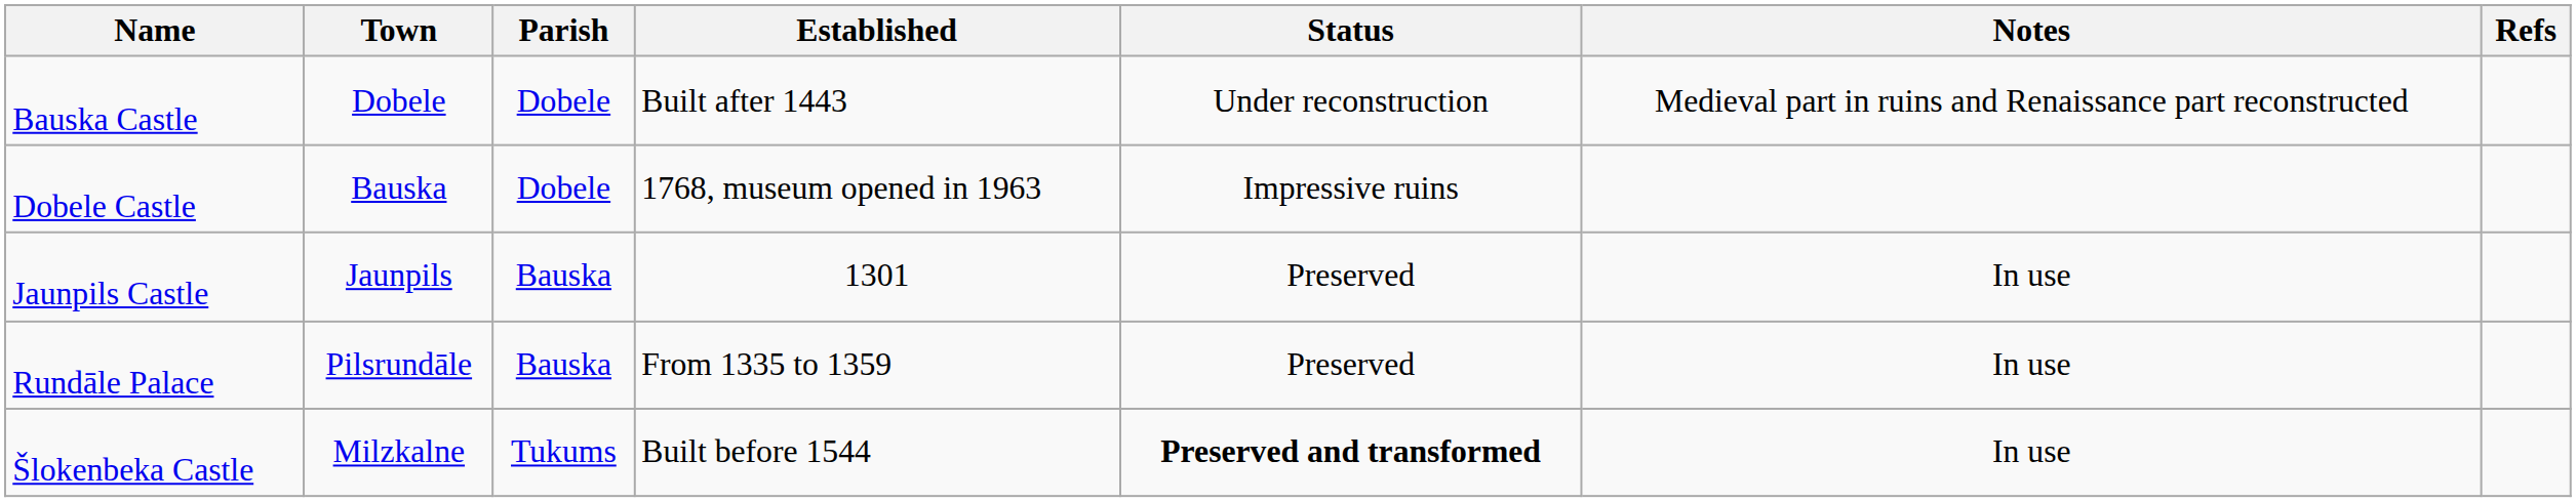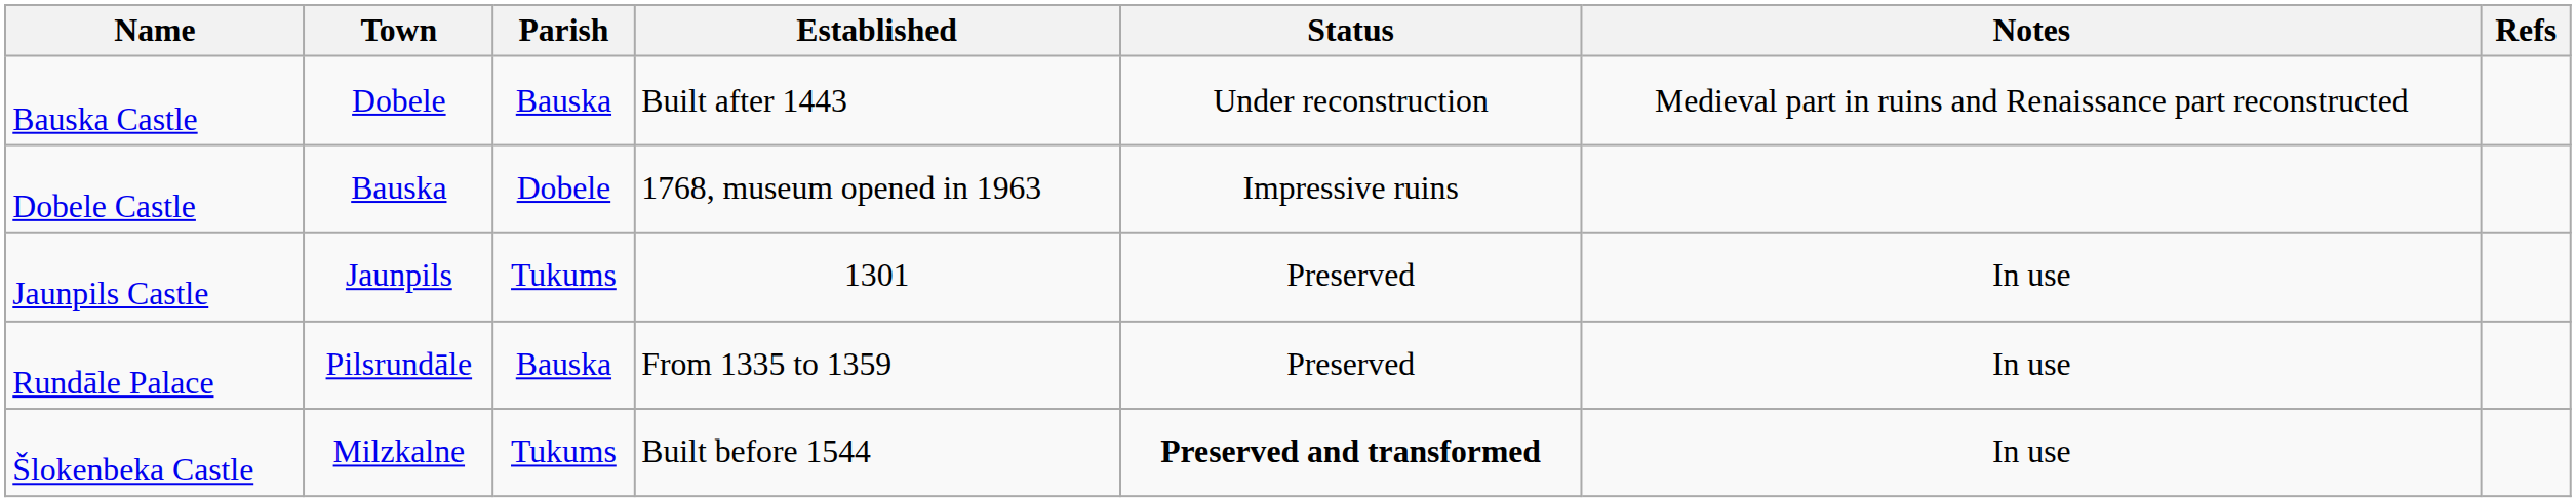 <table class="sortable wikitable defaultcenter" style="width:100%; margin:auto;">
 <tr>
 <th scope="col">Name</th>
 <th scope="col">Town</th>
 <th scope="col">Parish</th>
 <th scope="col">Established</th>
 <th scope="col">Status</th>
 <th scope="col">Notes</th>
 <th scope="col">Refs</th>
 </tr>
 <tr>
 <td align="left"><br><a href='#'>Bauska Castle</a></td>
 <td align="center"><a href='#'>Dobele</a></td>
-<td align="center"><a href='#'>Dobele</a></td>
+<td align="center"><a href='#'>Bauska</a></td>
 <td data-sort-value="1443">Built after 1443</td>
 <td align="center">Under reconstruction</td>
 <td align="center">Medieval part in ruins and Renaissance part reconstructed</td>
 <td align="center"></td>
 </tr>
 <tr>
 <td align="left"><br><a href='#'>Dobele Castle</a></td>
 <td align="center"><a href='#'>Bauska</a></td>
 <td align="center"><a href='#'>Dobele</a></td>
 <td data-sort-value="1768">1768, museum opened in 1963</td>
 <td align="center">Impressive ruins</td>
 <td align="center"></td>
 <td align="center"></td>
 </tr>
 <tr>
 <td align="left"><br><a href='#'>Jaunpils Castle</a></td>
 <td align="center"><a href='#'>Jaunpils</a></td>
-<td align="center"><a href='#'>Bauska</a></td>
+<td align="center"><a href='#'>Tukums</a></td>
 <td align="center">1301</td>
 <td align="center">Preserved</td>
 <td align="center">In use</td>
 <td align="center"></td>
 </tr>
 <tr>
 <td align="left"><br><a href='#'>Rundāle Palace</a></td>
 <td align="center"><a href='#'>Pilsrundāle</a></td>
 <td align="center"><a href='#'>Bauska</a></td>
 <td data-sort-value="1359">From 1335 to 1359</td>
 <td align="center">Preserved</td>
 <td align="center">In use</td>
 <td align="center"></td>
 </tr>
 <tr>
 <td align="left"><br><a href='#'>Šlokenbeka Castle</a></td>
 <td align="center"><a href='#'>Milzkalne</a></td>
 <td align="center"><a href='#'>Tukums</a></td>
 <td data-sort-value="1544">Built before 1544</td>
 <td align="center"><strong>Preserved and transformed</strong></td>
 <td align="center">In use</td>
 <td align="center"></td>
 </tr>
 </table>
